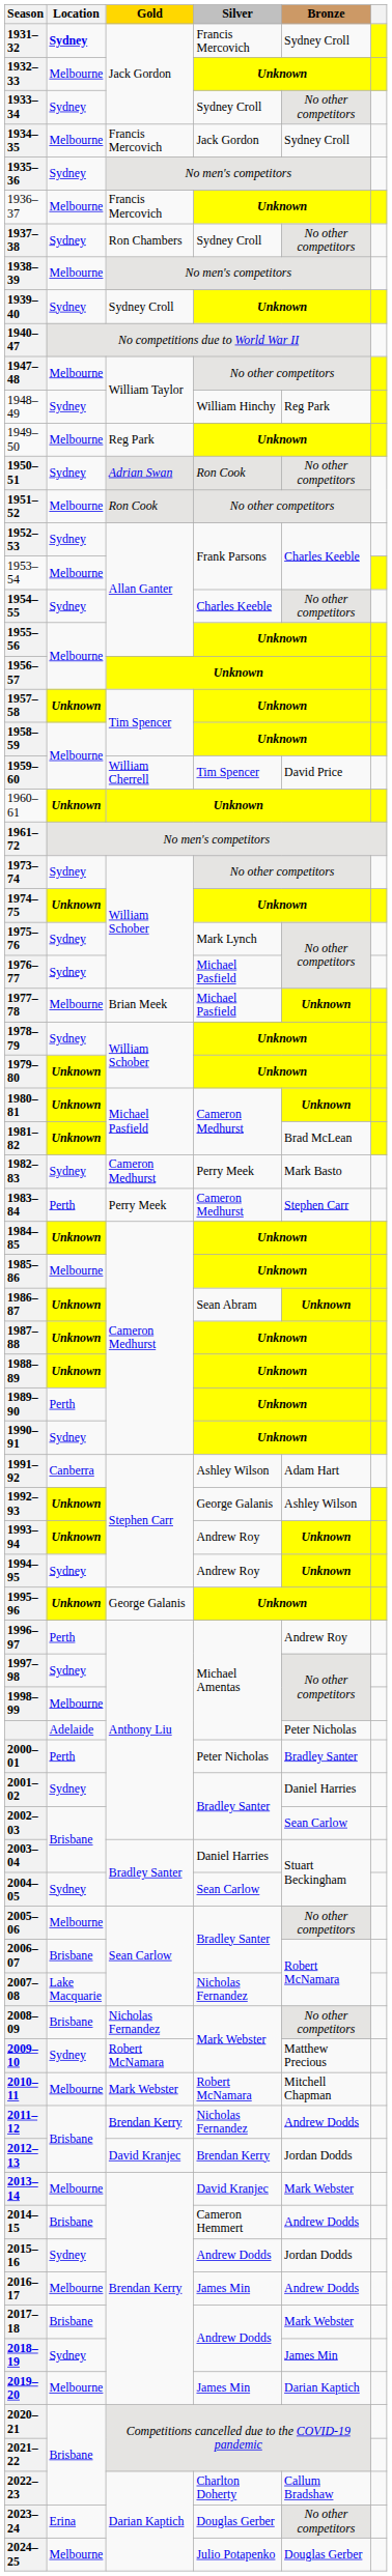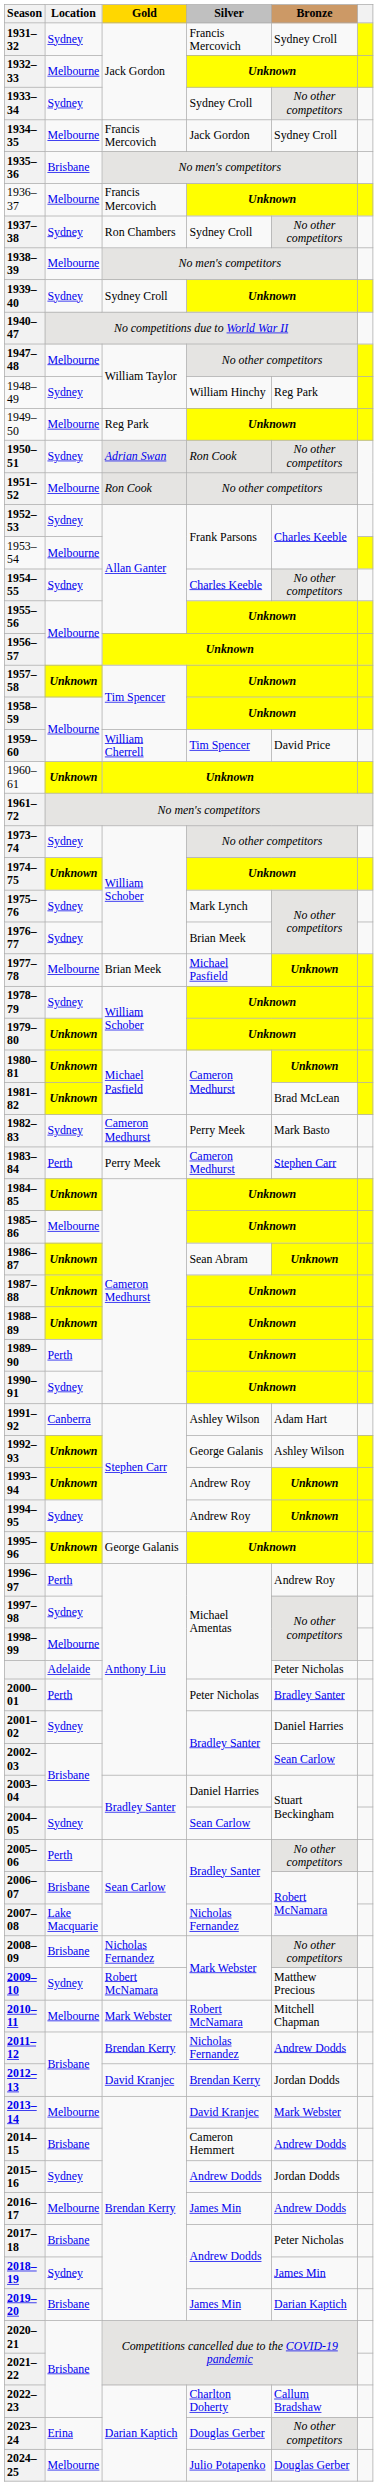 <table class="wikitable unsortable" style="text-align:left; width:80%">
 <tr>
 <th scope="col" style="text-align:center; width:10%">Season</th>
 <th scope="col" style="text-align:center; width:10%">Location</th>
 <th scope="col" style="text-align:center; width:25%; background:gold">Gold</th>
 <th scope="col" style="text-align:center; width:25%; background:silver">Silver</th>
 <th scope="col" style="text-align:center; width:25%; background:#c96">Bronze</th>
 <th scope="col" style="text-align:center; width:5%"></th>
 </tr>
 <tr>
 <th scope="row" style="text-align:left">1931–32</th>
-<td><strong><a href='#'>Sydney</a></strong></td>
+<td><a href='#'>Sydney</a></td>
 <td rowspan="3">Jack Gordon</td>
 <td>Francis Mercovich</td>
 <td>Sydney Croll</td>
 <td bgcolor="yellow"></td>
 </tr>
 <tr>
 <th scope="row" style="text-align:left">1932–33</th>
 <td><a href='#'>Melbourne</a></td>
 <td colspan="2" align="center" bgcolor="yellow"><strong><em>Unknown</em></strong></td>
 <td bgcolor="yellow"></td>
 </tr>
 <tr>
 <th scope="row" style="text-align:left">1933–34</th>
 <td><a href='#'>Sydney</a></td>
 <td>Sydney Croll</td>
 <td align="center" bgcolor="e5e4e2"><em>No other competitors</em></td>
 <td></td>
 </tr>
 <tr>
 <th scope="row" style="text-align:left">1934–35</th>
 <td><a href='#'>Melbourne</a></td>
 <td>Francis Mercovich</td>
 <td>Jack Gordon</td>
 <td>Sydney Croll</td>
 <td></td>
 </tr>
 <tr>
 <th scope="row" style="text-align:left">1935–36</th>
-<td><a href='#'>Sydney</a></td>
+<td><a href='#'>Brisbane</a></td>
 <td colspan="3" align="center" bgcolor="e5e4e2"><em>No men's competitors</em></td>
 <td></td>
 </tr>
 <tr>
 <td scope="row" style="text-align:left">1936–37</td>
 <td><a href='#'>Melbourne</a></td>
 <td>Francis Mercovich</td>
 <td colspan="2" align="center" bgcolor="yellow"><strong><em>Unknown</em></strong></td>
 <td bgcolor="yellow"></td>
 </tr>
 <tr>
 <th scope="row" style="text-align:left">1937–38</th>
 <td><a href='#'>Sydney</a></td>
 <td>Ron Chambers</td>
 <td>Sydney Croll</td>
 <td align="center" bgcolor="e5e4e2"><em>No other competitors</em></td>
 <td></td>
 </tr>
 <tr>
 <th scope="row" style="text-align:left">1938–39</th>
 <td><a href='#'>Melbourne</a></td>
 <td colspan="3" align="center" bgcolor="e5e4e2"><em>No men's competitors</em></td>
 <td></td>
 </tr>
 <tr>
 <th scope="row" style="text-align:left">1939–40</th>
 <td><a href='#'>Sydney</a></td>
 <td>Sydney Croll</td>
 <td colspan="2" align="center" bgcolor="yellow"><strong><em>Unknown</em></strong></td>
 <td bgcolor="yellow"></td>
 </tr>
 <tr>
 <th scope="row" style="text-align:left">1940–47</th>
 <td colspan="4" align="center" bgcolor="e5e4e2"><em>No competitions due to <a href='#'>World War II</a></em></td>
 <td></td>
 </tr>
 <tr>
 <th scope="row" style="text-align:left">1947–48</th>
 <td><a href='#'>Melbourne</a></td>
 <td rowspan="2">William Taylor</td>
 <td colspan="2" align="center" bgcolor="e5e4e2"><em>No other competitors</em></td>
 <td bgcolor="yellow"></td>
 </tr>
 <tr>
 <td scope="row" style="text-align:left">1948–49</td>
 <td><a href='#'>Sydney</a></td>
 <td>William Hinchy</td>
 <td>Reg Park</td>
 <td bgcolor="yellow"></td>
 </tr>
 <tr>
 <td scope="row" style="text-align:left">1949–50</td>
 <td><a href='#'>Melbourne</a></td>
 <td>Reg Park</td>
 <td colspan="2" align="center" bgcolor="yellow"><strong><em>Unknown</em></strong></td>
 <td bgcolor="yellow"></td>
 </tr>
 <tr>
 <th scope="row" style="text-align:left">1950–51</th>
 <td><a href='#'>Sydney</a></td>
 <td align="left" bgcolor="e5e4e2"><em><a href='#'>Adrian Swan</a></em></td>
 <td align="left" bgcolor="e5e4e2"><em>Ron Cook</em></td>
 <td align="center" bgcolor="e5e4e2"><em>No other competitors</em></td>
 <td rowspan="2"></td>
 </tr>
 <tr>
 <th scope="row" style="text-align:left">1951–52</th>
 <td><a href='#'>Melbourne</a></td>
 <td align="left" bgcolor="e5e4e2"><em>Ron Cook</em></td>
 <td colspan="2" align="center" bgcolor="e5e4e2"><em>No other competitors</em></td>
 </tr>
 <tr>
 <th scope="row" style="text-align:left">1952–53</th>
 <td><a href='#'>Sydney</a></td>
 <td rowspan="4"><a href='#'>Allan Ganter</a></td>
 <td rowspan="2">Frank Parsons</td>
 <td rowspan="2"><a href='#'>Charles Keeble</a></td>
 <td></td>
 </tr>
 <tr>
 <td scope="row" style="text-align:left">1953–54</td>
 <td><a href='#'>Melbourne</a></td>
 <td bgcolor="yellow"></td>
 </tr>
 <tr>
 <th scope="row" style="text-align:left">1954–55</th>
 <td><a href='#'>Sydney</a></td>
 <td><a href='#'>Charles Keeble</a></td>
 <td align="center" bgcolor="e5e4e2"><em>No other competitors</em></td>
 <td></td>
 </tr>
 <tr>
 <th scope="row" style="text-align:left">1955–56</th>
 <td rowspan="2"><a href='#'>Melbourne</a></td>
 <td colspan="2" align="center" bgcolor="yellow"><strong><em>Unknown</em></strong></td>
 <td bgcolor="yellow"></td>
 </tr>
 <tr>
 <th scope="row" style="text-align:left">1956–57</th>
 <td colspan="3" align="center" bgcolor="yellow"><strong><em>Unknown</em></strong></td>
 <td bgcolor="yellow"></td>
 </tr>
 <tr>
 <th scope="row" style="text-align:left">1957–58</th>
 <td align="center" bgcolor="yellow"><strong><em>Unknown</em></strong></td>
 <td rowspan="2"><a href='#'>Tim Spencer</a></td>
 <td colspan="2" align="center" bgcolor="yellow"><strong><em>Unknown</em></strong></td>
 <td bgcolor="yellow"></td>
 </tr>
 <tr>
 <th scope="row" style="text-align:left">1958–59</th>
 <td rowspan="2"><a href='#'>Melbourne</a></td>
 <td colspan="2" align="center" bgcolor="yellow"><strong><em>Unknown</em></strong></td>
 <td bgcolor="yellow"></td>
 </tr>
 <tr>
 <th scope="row" style="text-align:left">1959–60</th>
 <td><a href='#'>William Cherrell</a></td>
 <td><a href='#'>Tim Spencer</a></td>
 <td>David Price</td>
 <td></td>
 </tr>
 <tr>
 <td scope="row" style="text-align:left">1960–61</td>
 <td align="center" bgcolor="yellow"><strong><em>Unknown</em></strong></td>
 <td colspan="3" align="center" bgcolor="yellow"><strong><em>Unknown</em></strong></td>
 <td bgcolor="yellow"></td>
 </tr>
 <tr>
 <th scope="row" style="text-align:left">1961–72</th>
 <td colspan="5" align="center" bgcolor="e5e4e2"><em>No men's competitors</em></td>
 </tr>
 <tr>
 <th scope="row" style="text-align:left">1973–74</th>
 <td><a href='#'>Sydney</a></td>
 <td rowspan="4"><a href='#'>William Schober</a></td>
 <td colspan="2" align="center" bgcolor="e5e4e2"><em>No other competitors</em></td>
 <td></td>
 </tr>
 <tr>
 <th scope="row" style="text-align:left">1974–75</th>
 <td align="center" bgcolor="yellow"><strong><em>Unknown</em></strong></td>
 <td colspan="2" align="center" bgcolor="yellow"><strong><em>Unknown</em></strong></td>
 <td bgcolor="yellow"></td>
 </tr>
 <tr>
 <th scope="row" style="text-align:left">1975–76</th>
 <td><a href='#'>Sydney</a></td>
 <td>Mark Lynch</td>
 <td rowspan="2" align="center" bgcolor="e5e4e2"><em>No other competitors</em></td>
 <td></td>
 </tr>
 <tr>
 <th scope="row" style="text-align:left">1976–77</th>
 <td><a href='#'>Sydney</a></td>
-<td><a href='#'>Michael Pasfield</a></td>
+<td>Brian Meek</td>
 <td></td>
 </tr>
 <tr>
 <th scope="row" style="text-align:left">1977–78</th>
 <td><a href='#'>Melbourne</a></td>
 <td>Brian Meek</td>
 <td><a href='#'>Michael Pasfield</a></td>
 <td align="center" bgcolor="yellow"><strong><em>Unknown</em></strong></td>
 <td bgcolor="yellow"></td>
 </tr>
 <tr>
 <th scope="row" style="text-align:left">1978–79</th>
 <td><a href='#'>Sydney</a></td>
 <td rowspan="2"><a href='#'>William Schober</a></td>
 <td colspan="2" align="center" bgcolor="yellow"><strong><em>Unknown</em></strong></td>
 <td bgcolor="yellow"></td>
 </tr>
 <tr>
 <th scope="row" style="text-align:left">1979–80</th>
 <td align="center" bgcolor="yellow"><strong><em>Unknown</em></strong></td>
 <td colspan="2" align="center" bgcolor="yellow"><strong><em>Unknown</em></strong></td>
 <td bgcolor="yellow"></td>
 </tr>
 <tr>
 <th scope="row" style="text-align:left">1980–81</th>
 <td align="center" bgcolor="yellow"><strong><em>Unknown</em></strong></td>
 <td rowspan="2"><a href='#'>Michael Pasfield</a></td>
 <td rowspan="2"><a href='#'>Cameron Medhurst</a></td>
 <td align="center" bgcolor="yellow"><strong><em>Unknown</em></strong></td>
 <td bgcolor="yellow"></td>
 </tr>
 <tr>
 <th scope="row" style="text-align:left">1981–82</th>
 <td align="center" bgcolor="yellow"><strong><em>Unknown</em></strong></td>
 <td>Brad McLean</td>
 <td bgcolor="yellow"></td>
 </tr>
 <tr>
 <th scope="row" style="text-align:left">1982–83</th>
 <td><a href='#'>Sydney</a></td>
 <td><a href='#'>Cameron Medhurst</a></td>
 <td>Perry Meek</td>
 <td>Mark Basto</td>
 <td></td>
 </tr>
 <tr>
 <th scope="row" style="text-align:left">1983–84</th>
 <td><a href='#'>Perth</a></td>
 <td>Perry Meek</td>
 <td><a href='#'>Cameron Medhurst</a></td>
 <td><a href='#'>Stephen Carr</a></td>
 <td></td>
 </tr>
 <tr>
 <th scope="row" style="text-align:left">1984–85</th>
 <td align="center" bgcolor="yellow"><strong><em>Unknown</em></strong></td>
 <td rowspan="7"><a href='#'>Cameron Medhurst</a></td>
 <td colspan="2" align="center" bgcolor="yellow"><strong><em>Unknown</em></strong></td>
 <td bgcolor="yellow"></td>
 </tr>
 <tr>
 <th scope="row" style="text-align:left">1985–86</th>
 <td><a href='#'>Melbourne</a></td>
 <td colspan="2" align="center" bgcolor="yellow"><strong><em>Unknown</em></strong></td>
 <td bgcolor="yellow"></td>
 </tr>
 <tr>
 <th scope="row" style="text-align:left">1986–87</th>
 <td align="center" bgcolor="yellow"><strong><em>Unknown</em></strong></td>
 <td>Sean Abram</td>
 <td align="center" bgcolor="yellow"><strong><em>Unknown</em></strong></td>
 <td bgcolor="yellow"></td>
 </tr>
 <tr>
 <th scope="row" style="text-align:left">1987–88</th>
 <td align="center" bgcolor="yellow"><strong><em>Unknown</em></strong></td>
 <td colspan="2" align="center" bgcolor="yellow"><strong><em>Unknown</em></strong></td>
 <td bgcolor="yellow"></td>
 </tr>
 <tr>
 <th scope="row" style="text-align:left">1988–89</th>
 <td align="center" bgcolor="yellow"><strong><em>Unknown</em></strong></td>
 <td colspan="2" align="center" bgcolor="yellow"><strong><em>Unknown</em></strong></td>
 <td bgcolor="yellow"></td>
 </tr>
 <tr>
 <th scope="row" style="text-align:left">1989–90</th>
 <td><a href='#'>Perth</a></td>
 <td colspan="2" align="center" bgcolor="yellow"><strong><em>Unknown</em></strong></td>
 <td bgcolor="yellow"></td>
 </tr>
 <tr>
 <th scope="row" style="text-align:left">1990–91</th>
 <td><a href='#'>Sydney</a></td>
 <td colspan="2" align="center" bgcolor="yellow"><strong><em>Unknown</em></strong></td>
 <td bgcolor="yellow"></td>
 </tr>
 <tr>
 <th scope="row" style="text-align:left">1991–92</th>
 <td><a href='#'>Canberra</a></td>
 <td rowspan="4"><a href='#'>Stephen Carr</a></td>
 <td>Ashley Wilson</td>
 <td>Adam Hart</td>
 <td></td>
 </tr>
 <tr>
 <th scope="row" style="text-align:left">1992–93</th>
 <td align="center" bgcolor="yellow"><strong><em>Unknown</em></strong></td>
 <td>George Galanis</td>
 <td>Ashley Wilson</td>
 <td bgcolor="yellow"></td>
 </tr>
 <tr>
 <th scope="row" style="text-align:left">1993–94</th>
 <td align="center" bgcolor="yellow"><strong><em>Unknown</em></strong></td>
 <td>Andrew Roy</td>
 <td align="center" bgcolor="yellow"><strong><em>Unknown</em></strong></td>
 <td bgcolor="yellow"></td>
 </tr>
 <tr>
 <th scope="row" style="text-align:left">1994–95</th>
 <td><a href='#'>Sydney</a></td>
 <td>Andrew Roy</td>
 <td align="center" bgcolor="yellow"><strong><em>Unknown</em></strong></td>
 <td bgcolor="yellow"></td>
 </tr>
 <tr>
 <th scope="row" style="text-align:left">1995–96</th>
 <td align="center" bgcolor="yellow"><strong><em>Unknown</em></strong></td>
 <td>George Galanis</td>
 <td colspan="2" align="center" bgcolor="yellow"><strong><em>Unknown</em></strong></td>
 <td bgcolor="yellow"></td>
 </tr>
 <tr>
 <th scope="row" style="text-align:left">1996–97</th>
 <td><a href='#'>Perth</a></td>
 <td rowspan="7"><a href='#'>Anthony Liu</a></td>
 <td rowspan="4">Michael Amentas</td>
 <td>Andrew Roy</td>
 <td></td>
 </tr>
 <tr>
 <th scope="row" style="text-align:left">1997–98</th>
 <td><a href='#'>Sydney</a></td>
 <td rowspan="2" bgcolor="e5e4e2" align="center"><em>No other competitors</em></td>
 <td></td>
 </tr>
 <tr>
 <th scope="row" style="text-align:left">1998–99</th>
 <td><a href='#'>Melbourne</a></td>
 <td></td>
 </tr>
 <tr>
 <th scope="row" style="text-align:left"></th>
 <td><a href='#'>Adelaide</a></td>
 <td>Peter Nicholas</td>
 <td></td>
 </tr>
 <tr>
 <th scope="row" style="text-align:left">2000–01</th>
 <td><a href='#'>Perth</a></td>
 <td>Peter Nicholas</td>
 <td><a href='#'>Bradley Santer</a></td>
 <td></td>
 </tr>
 <tr>
 <th scope="row" style="text-align:left">2001–02</th>
 <td><a href='#'>Sydney</a></td>
 <td rowspan="2"><a href='#'>Bradley Santer</a></td>
 <td>Daniel Harries</td>
 <td></td>
 </tr>
 <tr>
 <th scope="row" style="text-align:left">2002–03</th>
 <td rowspan="2"><a href='#'>Brisbane</a></td>
 <td><a href='#'>Sean Carlow</a></td>
 <td></td>
 </tr>
 <tr>
 <th scope="row" style="text-align:left">2003–04</th>
 <td rowspan="2"><a href='#'>Bradley Santer</a></td>
 <td>Daniel Harries</td>
 <td rowspan="2">Stuart Beckingham</td>
 <td></td>
 </tr>
 <tr>
 <th scope="row" style="text-align:left">2004–05</th>
 <td><a href='#'>Sydney</a></td>
 <td><a href='#'>Sean Carlow</a></td>
 <td></td>
 </tr>
 <tr>
 <th scope="row" style="text-align:left">2005–06</th>
-<td><a href='#'>Melbourne</a></td>
+<td><a href='#'>Perth</a></td>
 <td rowspan="3"><a href='#'>Sean Carlow</a></td>
 <td rowspan="2"><a href='#'>Bradley Santer</a></td>
 <td bgcolor="e5e4e2" align="center"><em>No other competitors</em></td>
 <td></td>
 </tr>
 <tr>
 <th scope="row" style="text-align:left">2006–07</th>
 <td><a href='#'>Brisbane</a></td>
 <td rowspan="2"><a href='#'>Robert McNamara</a></td>
 <td></td>
 </tr>
 <tr>
 <th scope="row" style="text-align:left">2007–08</th>
 <td><a href='#'>Lake Macquarie</a></td>
 <td><a href='#'>Nicholas Fernandez</a></td>
 <td></td>
 </tr>
 <tr>
 <th scope="row" style="text-align:left">2008–09</th>
 <td><a href='#'>Brisbane</a></td>
 <td><a href='#'>Nicholas Fernandez</a></td>
 <td rowspan="2"><a href='#'>Mark Webster</a></td>
 <td bgcolor="e5e4e2" align="center"><em>No other competitors</em></td>
 <td></td>
 </tr>
 <tr>
 <th scope="row" style="text-align:left"><a href='#'>2009–10</a></th>
 <td><a href='#'>Sydney</a></td>
 <td><a href='#'>Robert McNamara</a></td>
 <td>Matthew Precious</td>
 <td></td>
 </tr>
 <tr>
 <th scope="row" style="text-align:left"><a href='#'>2010–11</a></th>
 <td><a href='#'>Melbourne</a></td>
 <td><a href='#'>Mark Webster</a></td>
 <td><a href='#'>Robert McNamara</a></td>
 <td>Mitchell Chapman</td>
 <td></td>
 </tr>
 <tr>
 <th scope="row" style="text-align:left"><a href='#'>2011–12</a></th>
 <td rowspan="2"><a href='#'>Brisbane</a></td>
 <td><a href='#'>Brendan Kerry</a></td>
 <td><a href='#'>Nicholas Fernandez</a></td>
 <td><a href='#'>Andrew Dodds</a></td>
 <td></td>
 </tr>
 <tr>
 <th scope="row" style="text-align:left"><a href='#'>2012–13</a></th>
 <td><a href='#'>David Kranjec</a></td>
 <td><a href='#'>Brendan Kerry</a></td>
 <td>Jordan Dodds</td>
 <td></td>
 </tr>
 <tr>
 <th scope="row" style="text-align:left"><a href='#'>2013–14</a></th>
 <td><a href='#'>Melbourne</a></td>
 <td rowspan="7"><a href='#'>Brendan Kerry</a></td>
 <td><a href='#'>David Kranjec</a></td>
 <td><a href='#'>Mark Webster</a></td>
 <td></td>
 </tr>
 <tr>
 <th scope="row" style="text-align:left">2014–15</th>
 <td><a href='#'>Brisbane</a></td>
 <td>Cameron Hemmert</td>
 <td><a href='#'>Andrew Dodds</a></td>
 <td></td>
 </tr>
 <tr>
 <th scope="row" style="text-align:left">2015–16</th>
 <td><a href='#'>Sydney</a></td>
 <td><a href='#'>Andrew Dodds</a></td>
 <td>Jordan Dodds</td>
 <td></td>
 </tr>
 <tr>
 <th scope="row" style="text-align:left">2016–17</th>
 <td><a href='#'>Melbourne</a></td>
 <td><a href='#'>James Min</a></td>
 <td><a href='#'>Andrew Dodds</a></td>
 <td></td>
 </tr>
 <tr>
 <th scope="row" style="text-align:left">2017–18</th>
 <td><a href='#'>Brisbane</a></td>
 <td rowspan="2"><a href='#'>Andrew Dodds</a></td>
-<td><a href='#'>Mark Webster</a></td>
+<td>Peter Nicholas</td>
 <td></td>
 </tr>
 <tr>
 <th scope="row" style="text-align:left"><a href='#'>2018–19</a></th>
 <td><a href='#'>Sydney</a></td>
 <td><a href='#'>James Min</a></td>
 <td></td>
 </tr>
 <tr>
 <th scope="row" style="text-align:left"><a href='#'>2019–20</a></th>
-<td><a href='#'>Melbourne</a></td>
+<td><a href='#'>Brisbane</a></td>
 <td><a href='#'>James Min</a></td>
 <td><a href='#'>Darian Kaptich</a></td>
 <td></td>
 </tr>
 <tr>
 <th scope="row" style="text-align:left">2020–21</th>
 <td rowspan="3"><a href='#'>Brisbane</a></td>
 <td colspan="3" rowspan="2" align="center" bgcolor="e5e4e2"><em>Competitions cancelled due to the <a href='#'>COVID-19 pandemic</a></em></td>
 <td></td>
 </tr>
 <tr>
 <th scope="row" style="text-align:left">2021–22</th>
 <td></td>
 </tr>
 <tr>
 <th scope="row" style="text-align:left">2022–23</th>
 <td rowspan="3"><a href='#'>Darian Kaptich</a></td>
 <td><a href='#'>Charlton Doherty</a></td>
 <td><a href='#'>Callum Bradshaw</a></td>
 <td></td>
 </tr>
 <tr>
 <th scope="row" style="text-align:left">2023–24</th>
 <td><a href='#'>Erina</a></td>
 <td><a href='#'>Douglas Gerber</a></td>
 <td align="center" bgcolor="e5e4e2"><em>No other competitors</em></td>
 <td></td>
 </tr>
 <tr>
 <th scope="row" style="text-align:left">2024–25</th>
 <td><a href='#'>Melbourne</a></td>
 <td><a href='#'>Julio Potapenko</a></td>
 <td><a href='#'>Douglas Gerber</a></td>
 <td></td>
 </tr>
 </table>
